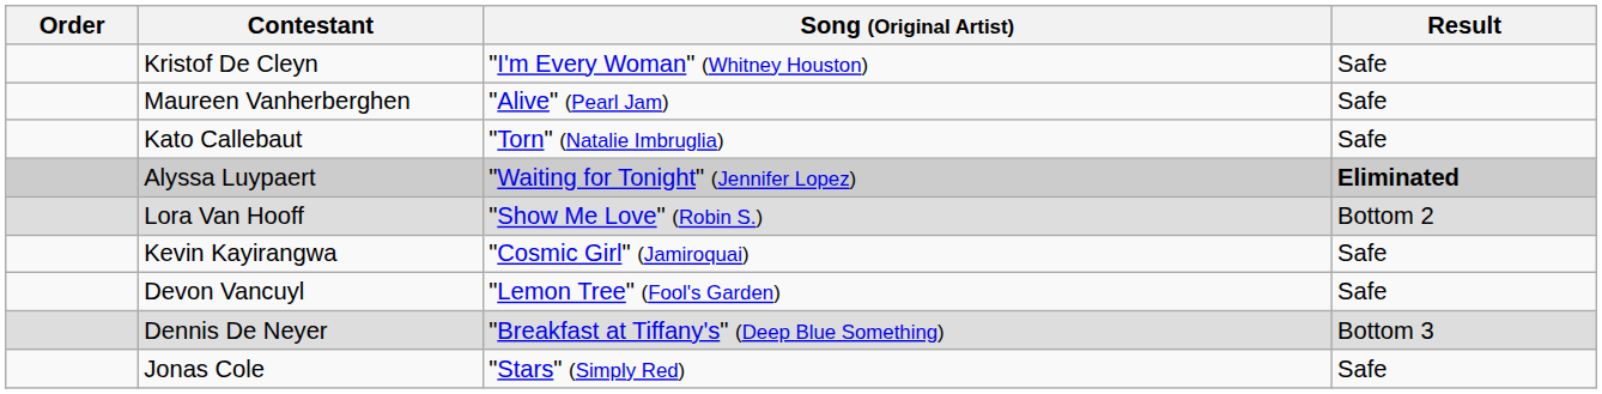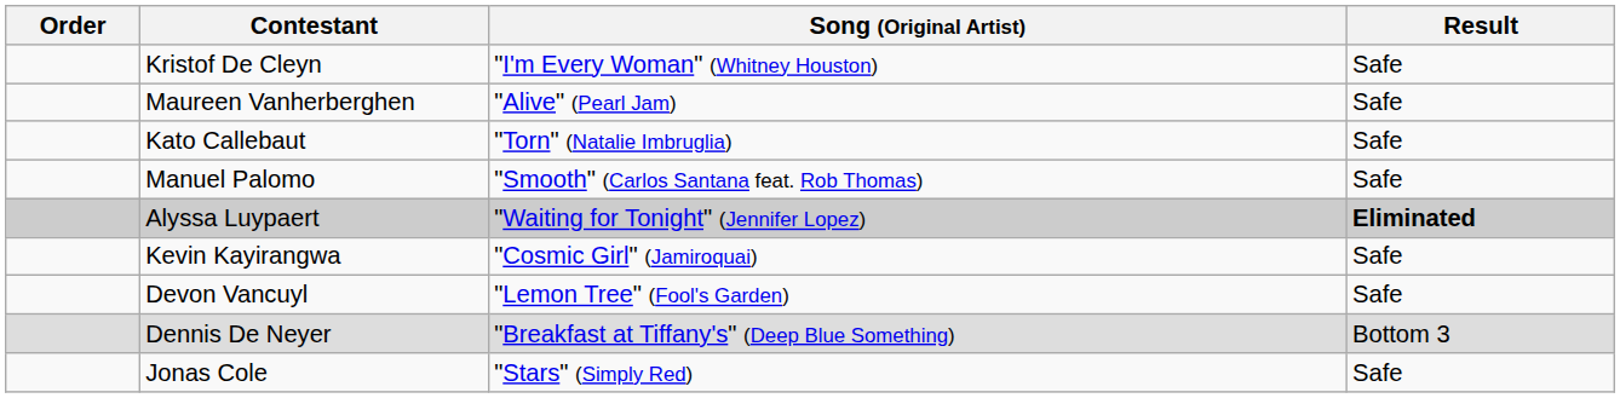 <table class="wikitable" style="font-size:90%; width:60%; text-align: left;">
 <tr>
 <th width="05%">Order</th>
 <th width="13%">Contestant</th>
 <th width="32%">Song <small>(Original Artist)</small></th>
 <th width="10%">Result</th>
 </tr>
 <tr>
 <td></td>
 <td>Kristof De Cleyn</td>
 <td>"<a href='#'>I'm Every Woman</a>" <small>(<a href='#'>Whitney Houston</a>)</small></td>
 <td>Safe</td>
 </tr>
 <tr>
 <td></td>
 <td>Maureen Vanherberghen</td>
 <td>"<a href='#'>Alive</a>" <small>(<a href='#'>Pearl Jam</a>)</small></td>
 <td>Safe</td>
 </tr>
 <tr>
 <td></td>
 <td>Kato Callebaut</td>
 <td>"<a href='#'>Torn</a>" <small>(<a href='#'>Natalie Imbruglia</a>)</small></td>
 <td>Safe</td>
 </tr>
 <tr>
+<td></td>
+<td>Manuel Palomo</td>
+<td>"<a href='#'>Smooth</a>" <small>(<a href='#'>Carlos Santana</a> feat. <a href='#'>Rob Thomas</a>)</small></td>
+<td>Safe</td>
+</tr>
+<tr>
 <td bgcolor="CCCCCC"></td>
 <td bgcolor="CCCCCC">Alyssa Luypaert</td>
 <td bgcolor="CCCCCC">"<a href='#'>Waiting for Tonight</a>" <small>(<a href='#'>Jennifer Lopez</a>)</small></td>
 <td bgcolor="CCCCCC"><strong>Eliminated</strong></td>
-</tr>
-<tr>
-<td bgcolor="DDDDDD"></td>
-<td bgcolor="DDDDDD">Lora Van Hooff</td>
-<td bgcolor="DDDDDD">"<a href='#'>Show Me Love</a>" <small>(<a href='#'>Robin S.</a>)</small></td>
-<td bgcolor="DDDDDD">Bottom 2</td>
 </tr>
 <tr>
 <td></td>
 <td>Kevin Kayirangwa</td>
 <td>"<a href='#'>Cosmic Girl</a>" <small>(<a href='#'>Jamiroquai</a>)</small></td>
 <td>Safe</td>
 </tr>
 <tr>
 <td></td>
 <td>Devon Vancuyl</td>
 <td>"<a href='#'>Lemon Tree</a>" <small>(<a href='#'>Fool's Garden</a>)</small></td>
 <td>Safe</td>
 </tr>
 <tr>
 <td bgcolor="DDDDDD"></td>
 <td bgcolor="DDDDDD">Dennis De Neyer</td>
 <td bgcolor="DDDDDD">"<a href='#'>Breakfast at Tiffany's</a>" <small>(<a href='#'>Deep Blue Something</a>)</small></td>
 <td bgcolor="DDDDDD">Bottom 3</td>
 </tr>
 <tr>
 <td></td>
 <td>Jonas Cole</td>
 <td>"<a href='#'>Stars</a>" <small>(<a href='#'>Simply Red</a>)</small></td>
 <td>Safe</td>
 </tr>
 </table>
